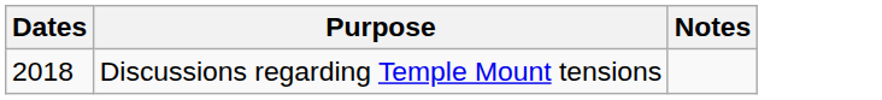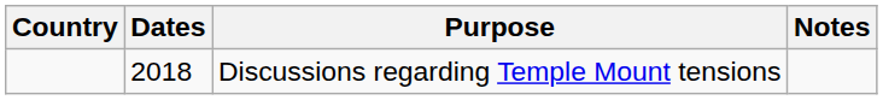 <table class="wikitable">
 <tr>
+<th>Country</th>
 <th>Dates</th>
 <th>Purpose</th>
 <th>Notes</th>
 </tr>
 <tr>
+<td></td>
 <td>2018</td>
 <td>Discussions regarding <a href='#'>Temple Mount</a> tensions</td>
 <td></td>
 </tr>
 </table>
